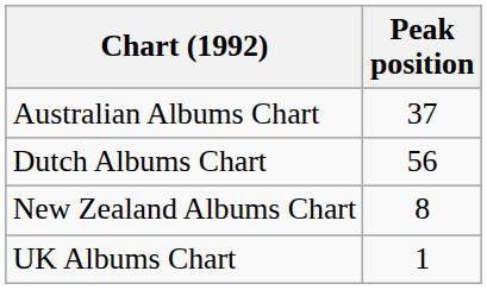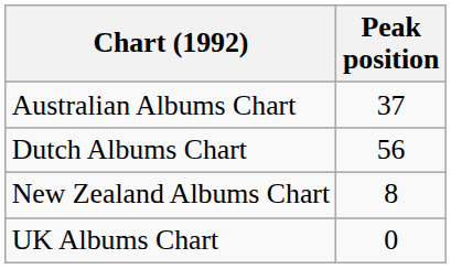 <table class="wikitable sortable">
 <tr>
 <th>Chart (1992)</th>
 <th>Peak<br>position</th>
 </tr>
 <tr>
 <td align="left">Australian Albums Chart</td>
 <td style="text-align:center;">37</td>
 </tr>
 <tr>
 <td align="left">Dutch Albums Chart</td>
 <td style="text-align:center;">56</td>
 </tr>
 <tr>
 <td align="left">New Zealand Albums Chart</td>
 <td style="text-align:center;">8</td>
 </tr>
 <tr>
 <td align="left">UK Albums Chart</td>
-<td style="text-align:center;">1</td>
+<td style="text-align:center;">0</td>
 </tr>
 </table>
